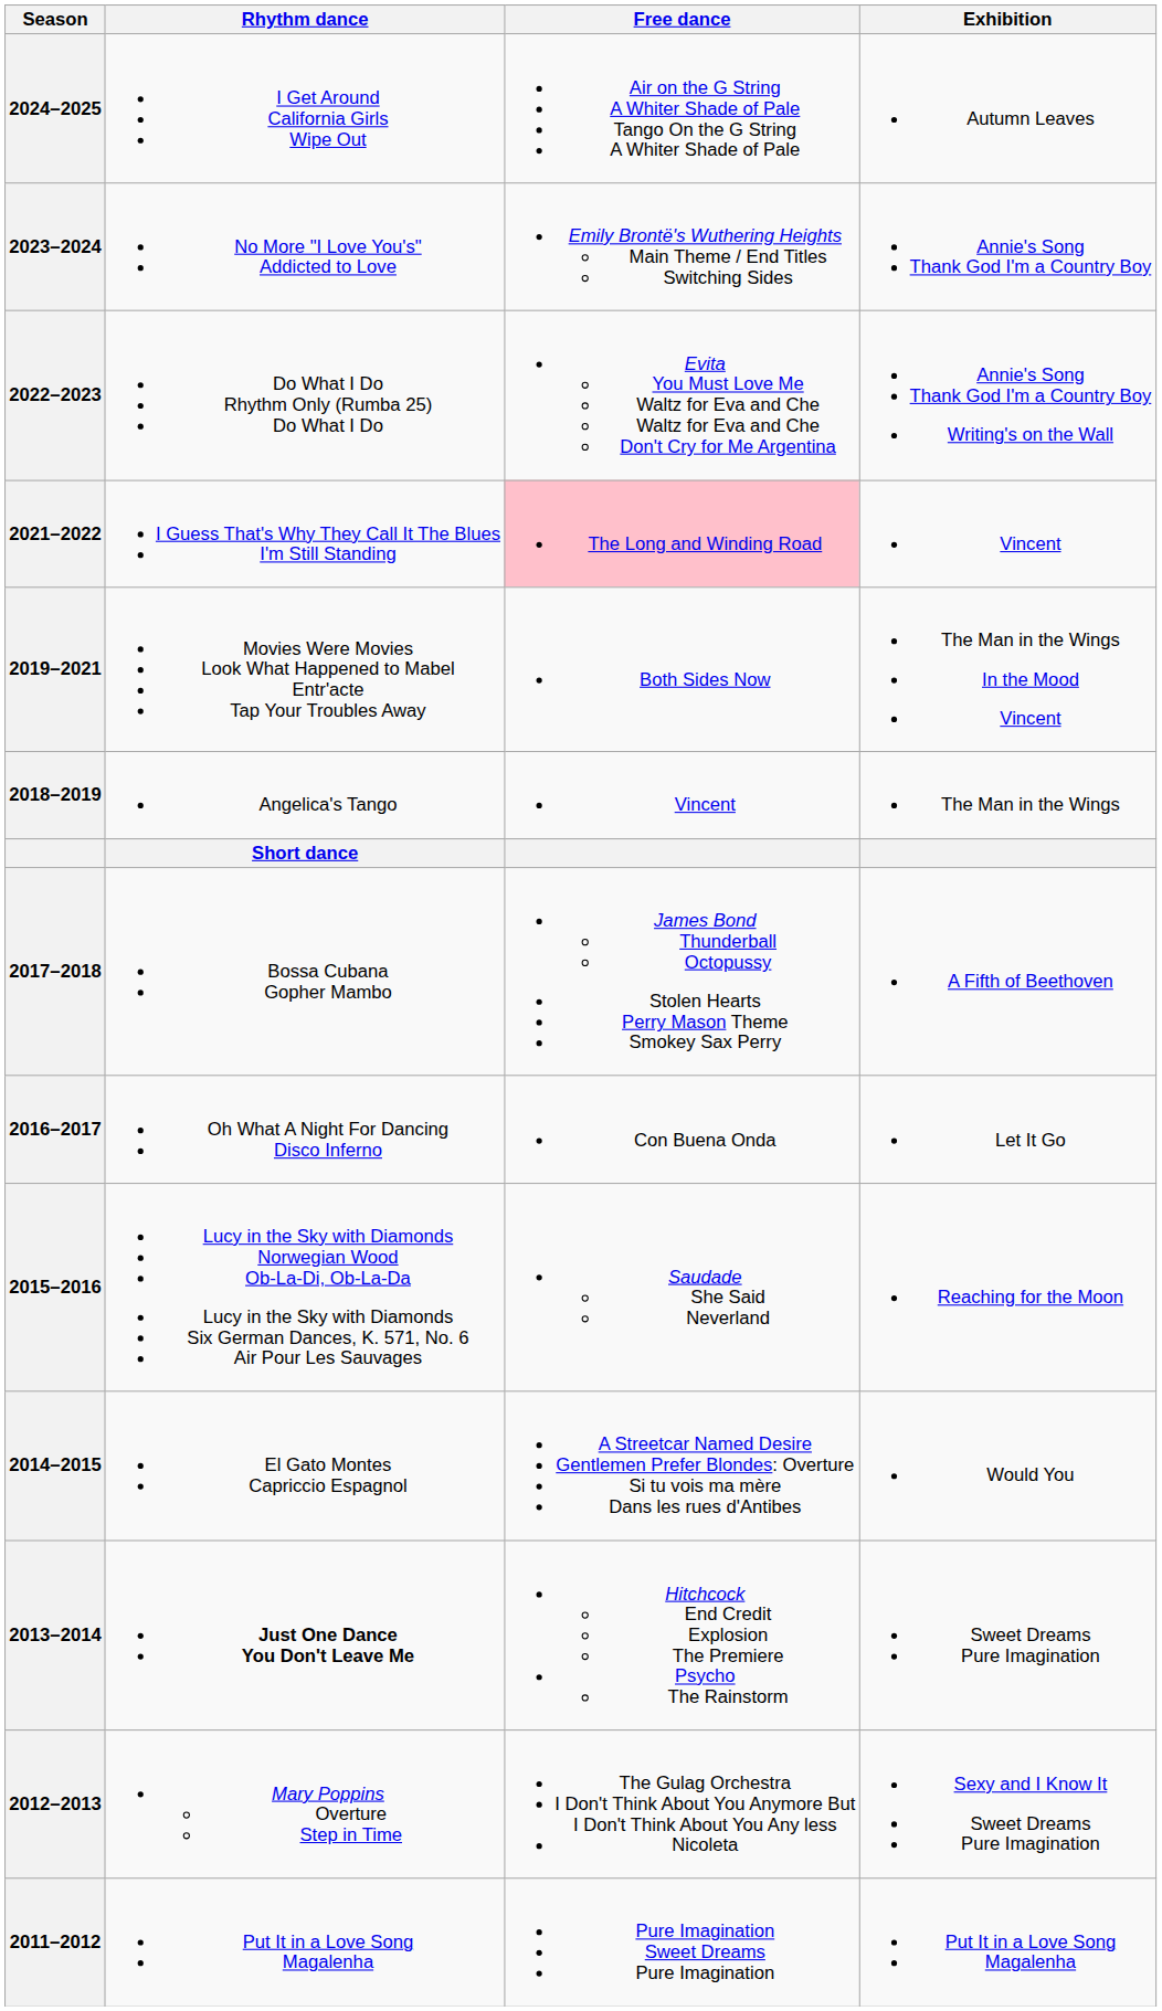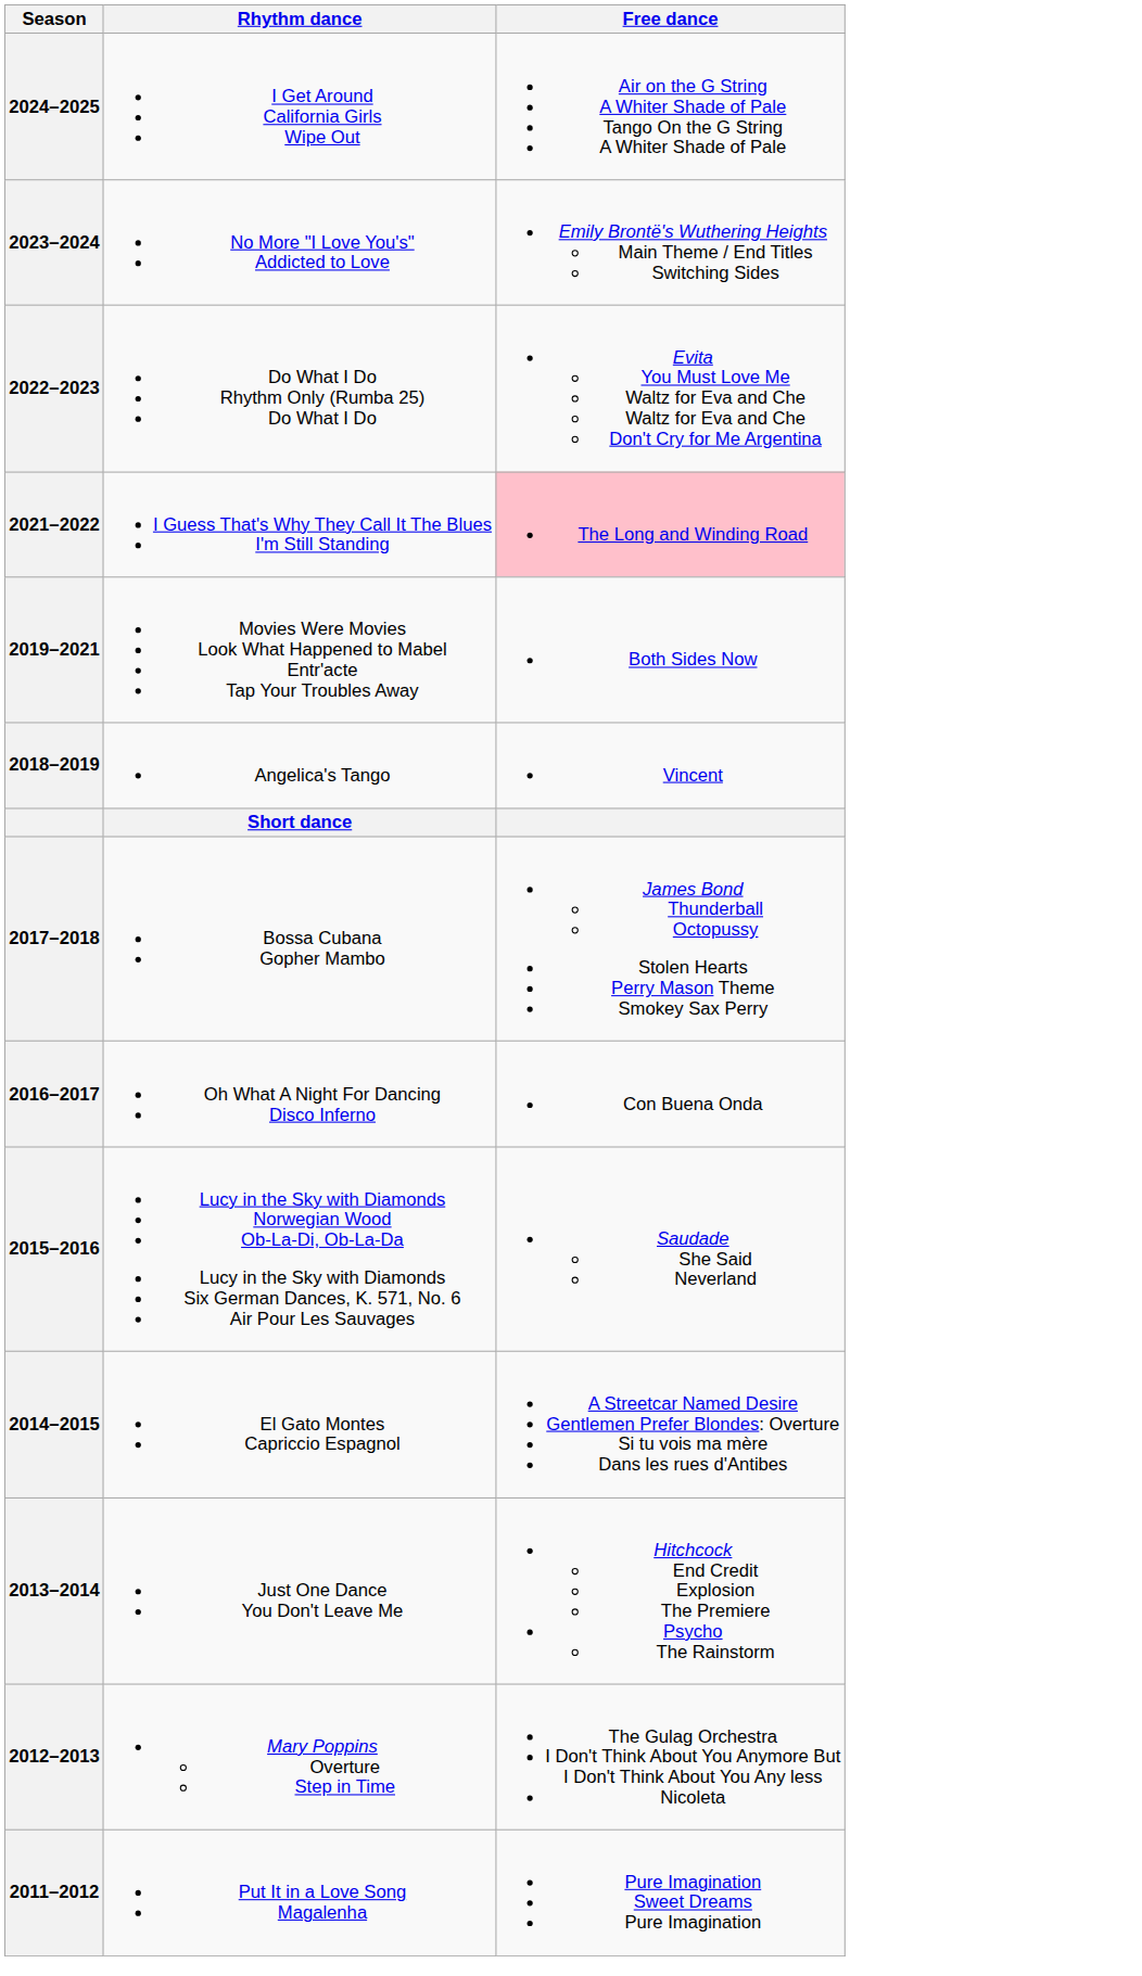 <table class="wikitable" style="text-align:center">
 <tr>
 <th>Season</th>
 <th><a href='#'>Rhythm dance</a></th>
 <th><a href='#'>Free dance</a></th>
-<th>Exhibition</th>
 </tr>
 <tr>
 <th>2024–2025 <br> </th>
 <td><br><ul><li><a href='#'>I Get Around</a></li><li><a href='#'>California Girls</a> <br> </li><li><a href='#'>Wipe Out</a> <br> </li></ul></td>
 <td><br><ul><li><a href='#'>Air on the G String</a> <br> </li><li><a href='#'>A Whiter Shade of Pale</a> <br> </li><li>Tango On the G String <br> </li><li>A Whiter Shade of Pale <br> </li></ul></td>
-<td><br><ul><li>Autumn Leaves <br> </li></ul></td>
 </tr>
 <tr>
 <th>2023–2024 <br></th>
 <td><br><ul><li><a href='#'>No More "I Love You's"</a> <br> </li><li><a href='#'>Addicted to Love</a> <br> </li></ul></td>
 <td><br><ul><li><em><a href='#'>Emily Brontë's Wuthering Heights</a></em><ul><li>Main Theme / End Titles</li><li>Switching Sides <br> </li></ul></li></ul></td>
-<td><br><ul><li><a href='#'>Annie's Song</a></li><li><a href='#'>Thank God I'm a Country Boy</a> <br></li></ul></td>
 </tr>
 <tr>
 <th>2022–2023 <br></th>
 <td><br><ul><li> Do What I Do <br> </li><li> Rhythm Only (Rumba 25) <br> </li><li> Do What I Do <br> </li></ul></td>
 <td><br><ul><li><em><a href='#'>Evita</a></em> <br> <ul><li><a href='#'>You Must Love Me</a> <br> </li><li>Waltz for Eva and Che <br> </li><li>Waltz for Eva and Che <br> </li><li><a href='#'>Don't Cry for Me Argentina</a> <br>  </li></ul></li></ul></td>
-<td><br><ul><li><a href='#'>Annie's Song</a></li><li><a href='#'>Thank God I'm a Country Boy</a> <br></li></ul><ul><li><a href='#'>Writing's on the Wall</a> <br></li></ul></td>
 </tr>
 <tr>
 <th>2021–2022 <br></th>
 <td><br><ul><li> <a href='#'>I Guess That's Why They Call It The Blues</a></li><li> <a href='#'>I'm Still Standing</a> <br> </li></ul></td>
 <td style="background: pink;"><br><ul><li><a href='#'>The Long and Winding Road</a> <br></li></ul></td>
-<td><br><ul><li><a href='#'>Vincent</a> <br> </li></ul></td>
 </tr>
 <tr>
 <th>2019–2021 <br></th>
 <td><br><ul><li> Movies Were Movies <br></li><li> Look What Happened to Mabel <br> </li><li> Entr'acte</li><li> Tap Your Troubles Away <br> </li></ul></td>
 <td><br><ul><li><a href='#'>Both Sides Now</a> <br></li></ul></td>
-<td><br><ul><li>The Man in the Wings <br></li></ul><ul><li><a href='#'>In the Mood</a> <br></li></ul><ul><li><a href='#'>Vincent</a> <br> </li></ul></td>
 </tr>
 <tr>
 <th>2018–2019 <br></th>
 <td><br><ul><li> Angelica's Tango <br></li></ul></td>
 <td><br><ul><li><a href='#'>Vincent</a> <br></li></ul></td>
-<td><br><ul><li>The Man in the Wings <br></li></ul></td>
 </tr>
 <tr>
 <th></th>
 <th><a href='#'>Short dance</a></th>
-<th></th>
 <th></th>
 </tr>
 <tr>
 <th>2017–2018 <br></th>
 <td><br><ul><li> Bossa Cubana <br></li><li> Gopher Mambo <br></li></ul></td>
 <td><br><ul><li><em><a href='#'>James Bond</a></em><ul><li><a href='#'>Thunderball</a></li><li><a href='#'>Octopussy</a> <br></li></ul></li></ul><ul><li>Stolen Hearts</li><li><a href='#'>Perry Mason</a> Theme <br></li><li>Smokey Sax Perry <br></li></ul></td>
-<td><br><ul><li><a href='#'>A Fifth of Beethoven</a> <br></li></ul></td>
 </tr>
 <tr>
 <th>2016–2017 <br></th>
 <td><br><ul><li> Oh What A Night For Dancing <br></li><li> <a href='#'>Disco Inferno</a> <br></li></ul></td>
 <td><br><ul><li>Con Buena Onda <br></li></ul></td>
-<td><br><ul><li>Let It Go <br></li></ul></td>
 </tr>
 <tr>
 <th>2015–2016 <br></th>
 <td><br><ul><li> <a href='#'>Lucy in the Sky with Diamonds</a> <br></li><li> <a href='#'>Norwegian Wood</a> <br></li><li> <a href='#'>Ob-La-Di, Ob-La-Da</a> <br></li></ul><ul><li> Lucy in the Sky with Diamonds <br></li><li> Six German Dances, K. 571, No. 6 <br></li><li> Air Pour Les Sauvages <br></li></ul></td>
 <td><br><ul><li><em><a href='#'>Saudade</a></em><ul><li>She Said <br></li><li>Neverland <br></li></ul></li></ul></td>
-<td><br><ul><li><a href='#'>Reaching for the Moon</a> <br></li></ul></td>
 </tr>
 <tr>
 <th>2014–2015 <br> </th>
 <td><br><ul><li> El Gato Montes</li><li> Capriccio Espagnol <br></li></ul></td>
 <td><br><ul><li><a href='#'>A Streetcar Named Desire</a></li><li><a href='#'>Gentlemen Prefer Blondes</a>: Overture</li><li>Si tu vois ma mère <br></li><li>Dans les rues d'Antibes <br></li></ul></td>
-<td><br><ul><li>Would You <br></li></ul></td>
 </tr>
 <tr>
 <th>2013–2014 <br> </th>
-<td><strong><br><ul><li> Just One Dance <br></li><li> You Don't Leave Me <br></li></ul></strong></td>
+<td><br><ul><li> Just One Dance <br></li><li> You Don't Leave Me <br></li></ul></td>
 <td><br><ul><li><em><a href='#'>Hitchcock</a></em><ul><li>End Credit</li><li>Explosion</li><li>The Premiere <br></li></ul></li><li><a href='#'>Psycho</a><ul><li>The Rainstorm <br></li></ul></li></ul></td>
-<td><br><ul><li>Sweet Dreams</li><li>Pure Imagination</li></ul></td>
 </tr>
 <tr>
 <th>2012–2013 <br> </th>
 <td><br><ul><li><em><a href='#'>Mary Poppins</a></em><ul><li>Overture</li><li><a href='#'>Step in Time</a> <br></li></ul></li></ul></td>
 <td><br><ul><li>The Gulag Orchestra <br></li><li>I Don't Think About You Anymore But <br> I Don't Think About You Any less <br></li><li>Nicoleta <br></li></ul></td>
-<td><br><ul><li><a href='#'>Sexy and I Know It</a> <br></li></ul><ul><li>Sweet Dreams</li><li>Pure Imagination</li></ul></td>
 </tr>
 <tr>
 <th>2011–2012</th>
 <td><br><ul><li><a href='#'>Put It in a Love Song</a> <br></li><li><a href='#'>Magalenha</a> <br></li></ul></td>
 <td><br><ul><li><a href='#'>Pure Imagination</a> <br></li><li><a href='#'>Sweet Dreams</a> <br></li><li>Pure Imagination <br></li></ul></td>
-<td><br><ul><li><a href='#'>Put It in a Love Song</a> <br></li><li><a href='#'>Magalenha</a> <br></li></ul></td>
 </tr>
 </table>
